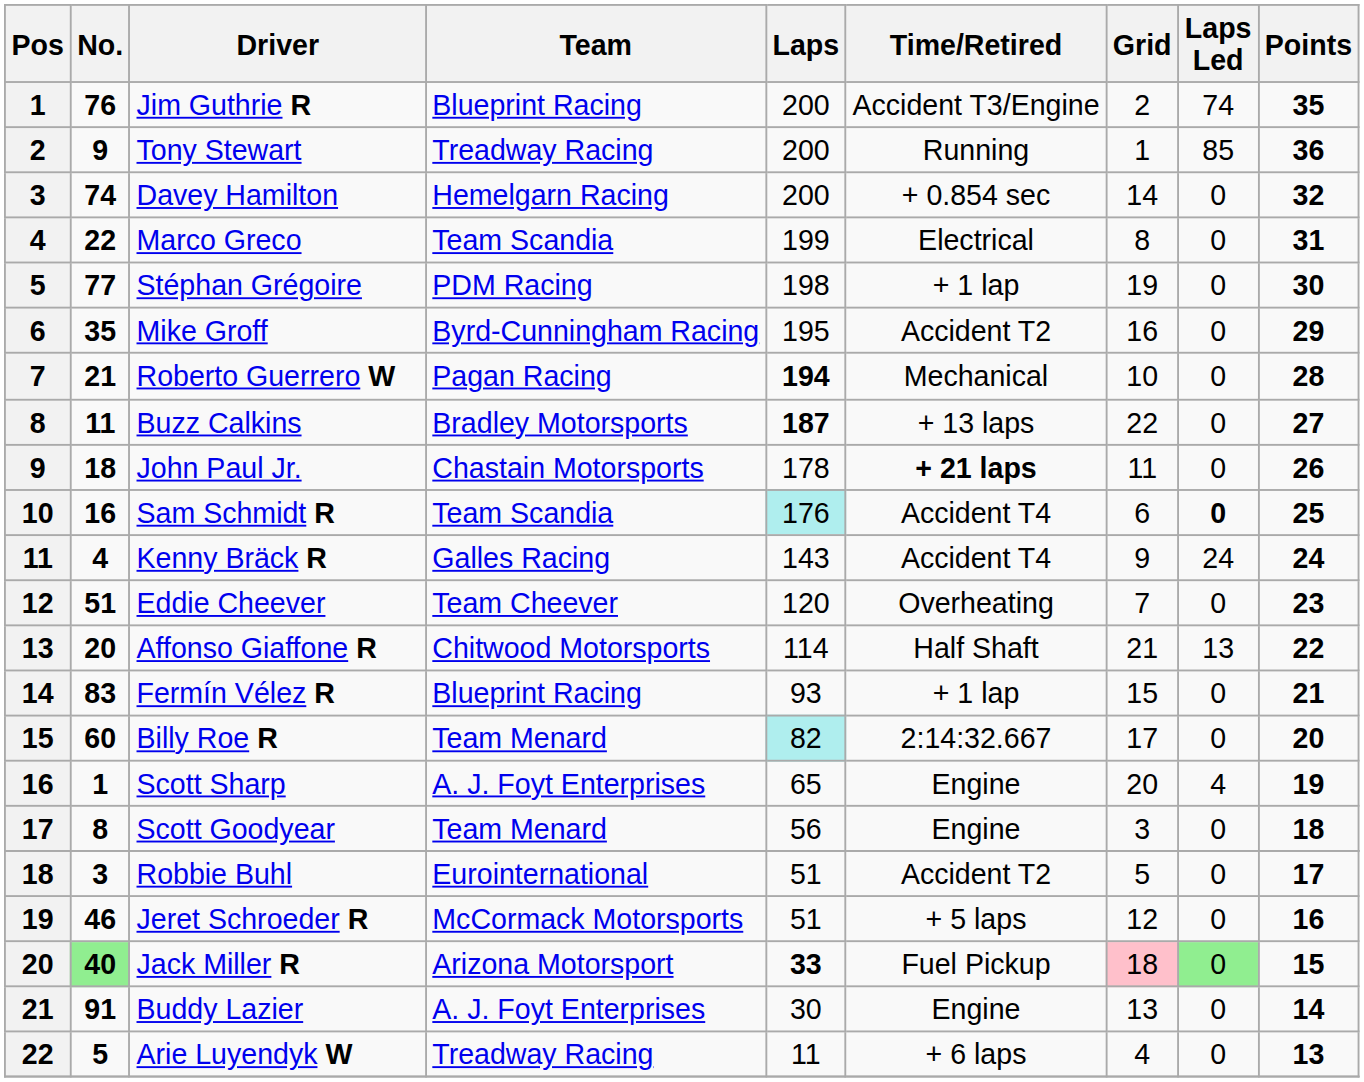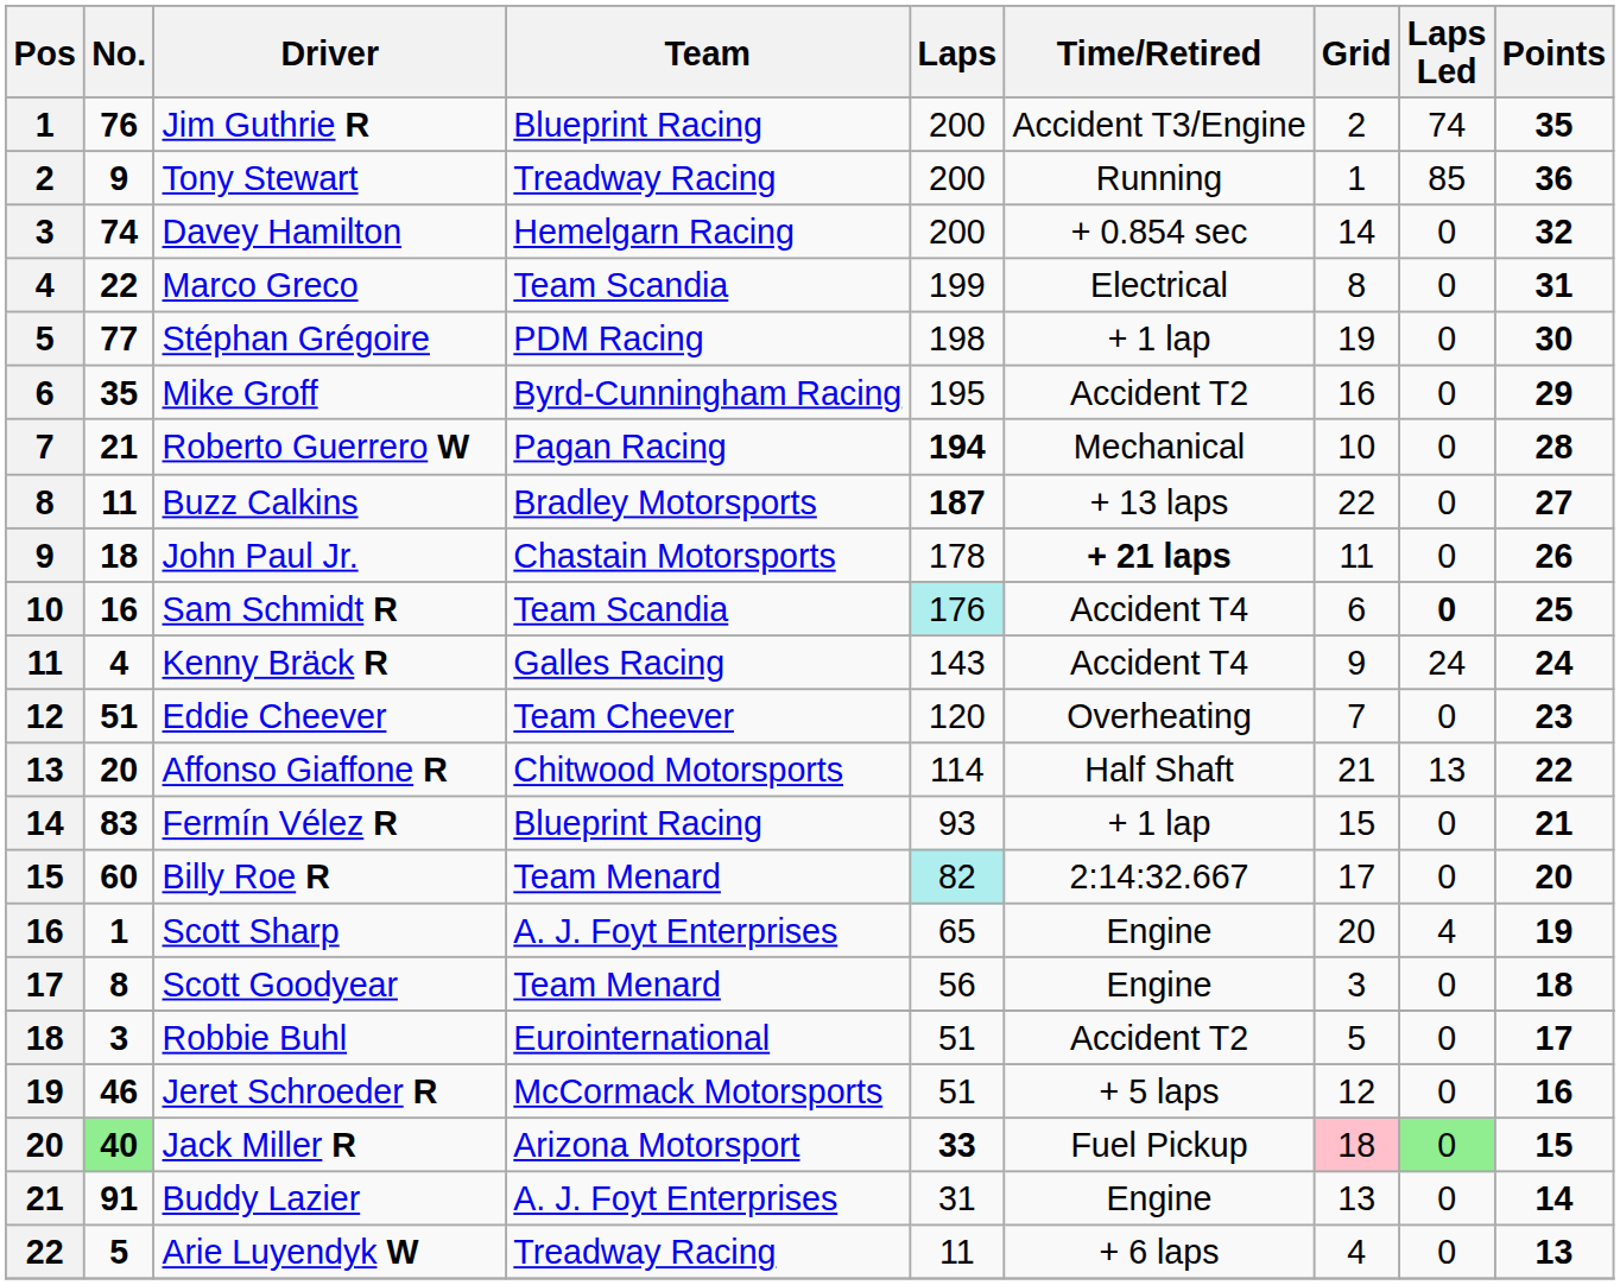 <table class="wikitable" style="font-size:95%">
 <tr>
 <th>Pos</th>
 <th>No.</th>
 <th>Driver</th>
 <th>Team</th>
 <th>Laps</th>
 <th>Time/Retired</th>
 <th>Grid</th>
 <th>Laps<br>Led</th>
 <th>Points</th>
 </tr>
 <tr>
 <th>1</th>
 <td align=center><strong>76</strong></td>
 <td> <a href='#'>Jim Guthrie</a> <strong><span>R</span></strong></td>
 <td><a href='#'>Blueprint Racing</a></td>
 <td align=center>200</td>
 <td align=center>Accident T3/Engine</td>
 <td align=center>2</td>
 <td align=center>74</td>
 <td align=center><strong>35</strong></td>
 </tr>
 <tr>
 <th>2</th>
 <td align="center"><strong>9</strong></td>
 <td> <a href='#'>Tony Stewart</a></td>
 <td><a href='#'>Treadway Racing</a></td>
 <td align=center>200</td>
 <td align=center>Running</td>
 <td align=center>1</td>
 <td align=center>85</td>
 <td align=center><strong>36</strong></td>
 </tr>
 <tr>
 <th>3</th>
 <td align=center><strong>74</strong></td>
 <td> <a href='#'>Davey Hamilton</a></td>
 <td><a href='#'>Hemelgarn Racing</a></td>
 <td align=center>200</td>
 <td align=center>+ 0.854 sec</td>
 <td align=center>14</td>
 <td align=center>0</td>
 <td align=center><strong>32</strong></td>
 </tr>
 <tr>
 <th>4</th>
 <td align=center><strong>22</strong></td>
 <td> <a href='#'>Marco Greco</a></td>
 <td><a href='#'>Team Scandia</a></td>
 <td align=center>199</td>
 <td align=center>Electrical</td>
 <td align=center>8</td>
 <td align=center>0</td>
 <td align=center><strong>31</strong></td>
 </tr>
 <tr>
 <th>5</th>
 <td align=center><strong>77</strong></td>
 <td> <a href='#'>Stéphan Grégoire</a></td>
 <td><a href='#'>PDM Racing</a></td>
 <td align=center>198</td>
 <td align=center>+ 1 lap</td>
 <td align=center>19</td>
 <td align=center>0</td>
 <td align=center><strong>30</strong></td>
 </tr>
 <tr>
 <th>6</th>
 <td align=center><strong>35</strong></td>
 <td> <a href='#'>Mike Groff</a></td>
 <td><a href='#'>Byrd-Cunningham Racing</a></td>
 <td align=center>195</td>
 <td align=center>Accident T2</td>
 <td align=center>16</td>
 <td align=center>0</td>
 <td align=center><strong>29</strong></td>
 </tr>
 <tr>
 <th>7</th>
 <td align="center"><strong>21</strong></td>
 <td> <a href='#'>Roberto Guerrero</a> <strong><span>W</span></strong>    </td>
 <td><a href='#'>Pagan Racing</a></td>
 <td align=center><strong>194</strong></td>
 <td align=center>Mechanical</td>
 <td align=center>10</td>
 <td align=center>0</td>
 <td align=center><strong>28</strong></td>
 </tr>
 <tr>
 <th>8</th>
 <td align=center><strong>11</strong></td>
 <td> <a href='#'>Buzz Calkins</a></td>
 <td><a href='#'>Bradley Motorsports</a></td>
 <td align=center><strong>187</strong></td>
 <td align=center>+ 13 laps</td>
 <td align=center>22</td>
 <td align=center>0</td>
 <td align=center><strong>27</strong></td>
 </tr>
 <tr>
 <th>9</th>
 <td align=center><strong>18</strong></td>
 <td> <a href='#'>John Paul Jr.</a></td>
 <td><a href='#'>Chastain Motorsports</a></td>
 <td align=center>178</td>
 <td align=center><strong>+ 21 laps</strong></td>
 <td align=center>11</td>
 <td align=center>0</td>
 <td align=center><strong>26</strong></td>
 </tr>
 <tr>
 <th>10</th>
 <td align=center><strong>16</strong></td>
 <td> <a href='#'>Sam Schmidt</a> <strong><span>R</span></strong></td>
 <td><a href='#'>Team Scandia</a></td>
 <td align=center style="background: paleturquoise;">176</td>
 <td align=center>Accident T4</td>
 <td align=center>6</td>
 <td align=center><strong>0</strong></td>
 <td align=center><strong>25</strong></td>
 </tr>
 <tr>
 <th>11</th>
 <td align=center><strong>4</strong></td>
 <td> <a href='#'>Kenny Bräck</a> <strong><span>R</span></strong></td>
 <td><a href='#'>Galles Racing</a></td>
 <td align=center>143</td>
 <td align=center>Accident T4</td>
 <td align=center>9</td>
 <td align=center>24</td>
 <td align=center><strong>24</strong></td>
 </tr>
 <tr>
 <th>12</th>
 <td align=center><strong>51</strong></td>
 <td> <a href='#'>Eddie Cheever</a></td>
 <td><a href='#'>Team Cheever</a></td>
 <td align=center>120</td>
 <td align=center>Overheating</td>
 <td align=center>7</td>
 <td align=center>0</td>
 <td align=center><strong>23</strong></td>
 </tr>
 <tr>
 <th>13</th>
 <td align=center><strong>20</strong></td>
 <td> <a href='#'>Affonso Giaffone</a> <strong><span>R</span></strong></td>
 <td><a href='#'>Chitwood Motorsports</a></td>
 <td align=center>114</td>
 <td align=center>Half Shaft</td>
 <td align=center>21</td>
 <td align=center>13</td>
 <td align=center><strong>22</strong></td>
 </tr>
 <tr>
 <th>14</th>
 <td align=center><strong>83</strong></td>
 <td> <a href='#'>Fermín Vélez</a> <strong><span>R</span></strong></td>
 <td><a href='#'>Blueprint Racing</a></td>
 <td align=center>93</td>
 <td align=center>+ 1 lap</td>
 <td align=center>15</td>
 <td align=center>0</td>
 <td align=center><strong>21</strong></td>
 </tr>
 <tr>
 <th>15</th>
 <td align=center><strong>60</strong></td>
 <td> <a href='#'>Billy Roe</a> <strong><span>R</span></strong></td>
 <td><a href='#'>Team Menard</a></td>
 <td align=center style="background: paleturquoise;">82</td>
 <td align=center>2:14:32.667</td>
 <td align=center>17</td>
 <td align=center>0</td>
 <td align=center><strong>20</strong></td>
 </tr>
 <tr>
 <th>16</th>
 <td align=center><strong>1</strong></td>
 <td> <a href='#'>Scott Sharp</a></td>
 <td><a href='#'>A. J. Foyt Enterprises</a></td>
 <td align=center>65</td>
 <td align=center>Engine</td>
 <td align=center>20</td>
 <td align=center>4</td>
 <td align=center><strong>19</strong></td>
 </tr>
 <tr>
 <th>17</th>
 <td align=center><strong>8</strong></td>
 <td> <a href='#'>Scott Goodyear</a></td>
 <td><a href='#'>Team Menard</a></td>
 <td align=center>56</td>
 <td align=center>Engine</td>
 <td align=center>3</td>
 <td align=center>0</td>
 <td align=center><strong>18</strong></td>
 </tr>
 <tr>
 </tr>
 <tr>
 <th>18</th>
 <td align=center><strong>3</strong></td>
 <td> <a href='#'>Robbie Buhl</a></td>
 <td><a href='#'>Eurointernational</a></td>
 <td align=center>51</td>
 <td align=center>Accident T2</td>
 <td align=center>5</td>
 <td align=center>0</td>
 <td align=center><strong>17</strong></td>
 </tr>
 <tr>
 <th>19</th>
 <td align=center><strong>46</strong></td>
 <td> <a href='#'>Jeret Schroeder</a> <strong><span>R</span></strong></td>
 <td><a href='#'>McCormack Motorsports</a></td>
 <td align=center>51</td>
 <td align=center>+ 5 laps</td>
 <td align=center>12</td>
 <td align=center>0</td>
 <td align=center><strong>16</strong></td>
 </tr>
 <tr>
 <th>20</th>
 <td align=center style="background: lightgreen;"><strong>40</strong></td>
 <td> <a href='#'>Jack Miller</a> <strong><span>R</span></strong></td>
 <td><a href='#'>Arizona Motorsport</a></td>
 <td align=center><strong>33</strong></td>
 <td align=center>Fuel Pickup</td>
 <td align=center style="background: pink;">18</td>
 <td align=center style="background: lightgreen;">0</td>
 <td align=center><strong>15</strong></td>
 </tr>
 <tr>
 <th>21</th>
 <td align=center><strong>91</strong></td>
 <td> <a href='#'>Buddy Lazier</a></td>
 <td><a href='#'>A. J. Foyt Enterprises</a></td>
-<td align=center>30</td>
+<td align=center>31</td>
 <td align=center>Engine</td>
 <td align=center>13</td>
 <td align=center>0</td>
 <td align=center><strong>14</strong></td>
 </tr>
 <tr>
 <th>22</th>
 <td align=center><strong>5</strong></td>
 <td> <a href='#'>Arie Luyendyk</a> <strong><span>W</span></strong></td>
 <td><a href='#'>Treadway Racing</a></td>
 <td align=center>11</td>
 <td align=center>+ 6 laps</td>
 <td align=center>4</td>
 <td align=center>0</td>
 <td align=center><strong>13</strong></td>
 </tr>
 <tr>
 </tr>
 </table>
